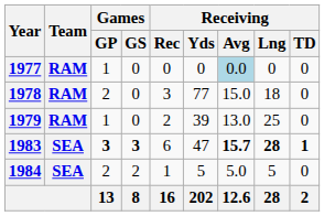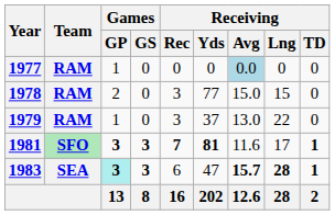 <table class="wikitable" style="text-align:center">
 <tr>
 <th rowspan="2">Year</th>
 <th rowspan="2">Team</th>
 <th colspan="2">Games</th>
 <th colspan="5">Receiving</th>
 </tr>
 <tr>
 <th>GP</th>
 <th>GS</th>
 <th>Rec</th>
 <th>Yds</th>
 <th>Avg</th>
 <th>Lng</th>
 <th>TD</th>
 </tr>
 <tr>
 <th><a href='#'>1977</a></th>
 <th><a href='#'>RAM</a></th>
 <td>1</td>
 <td>0</td>
 <td>0</td>
 <td>0</td>
 <td style="background: lightblue;">0.0</td>
 <td>0</td>
 <td>0</td>
 </tr>
 <tr>
 <th><a href='#'>1978</a></th>
 <th><a href='#'>RAM</a></th>
 <td>2</td>
 <td>0</td>
 <td>3</td>
 <td>77</td>
 <td>15.0</td>
-<td>18</td>
+<td>15</td>
 <td>0</td>
 </tr>
 <tr>
 <th><a href='#'>1979</a></th>
 <th><a href='#'>RAM</a></th>
 <td>1</td>
 <td>0</td>
-<td>2</td>
-<td>39</td>
+<td>3</td>
+<td>37</td>
 <td>13.0</td>
-<td>25</td>
+<td>22</td>
 <td>0</td>
+</tr>
+<tr>
+<th><a href='#'>1981</a></th>
+<th style="background:#afe6ba; width:3em;"><a href='#'>SFO</a></th>
+<td><strong>3</strong></td>
+<td><strong>3</strong></td>
+<td><strong>7</strong></td>
+<td><strong>81</strong></td>
+<td>11.6</td>
+<td>17</td>
+<td><strong>1</strong></td>
 </tr>
 <tr>
 <th><a href='#'>1983</a></th>
 <th><a href='#'>SEA</a></th>
-<td><strong>3</strong></td>
+<td style="background: paleturquoise;"><strong>3</strong></td>
 <td><strong>3</strong></td>
 <td>6</td>
 <td>47</td>
 <td><strong>15.7</strong></td>
 <td><strong>28</strong></td>
 <td><strong>1</strong></td>
-</tr>
-<tr>
-<th><a href='#'>1984</a></th>
-<th><a href='#'>SEA</a></th>
-<td>2</td>
-<td>2</td>
-<td>1</td>
-<td>5</td>
-<td>5.0</td>
-<td>5</td>
-<td>0</td>
 </tr>
 <tr>
 <th colspan="2"></th>
 <th>13</th>
 <th>8</th>
 <th>16</th>
 <th>202</th>
 <th>12.6</th>
 <th>28</th>
 <th>2</th>
 </tr>
 </table>
